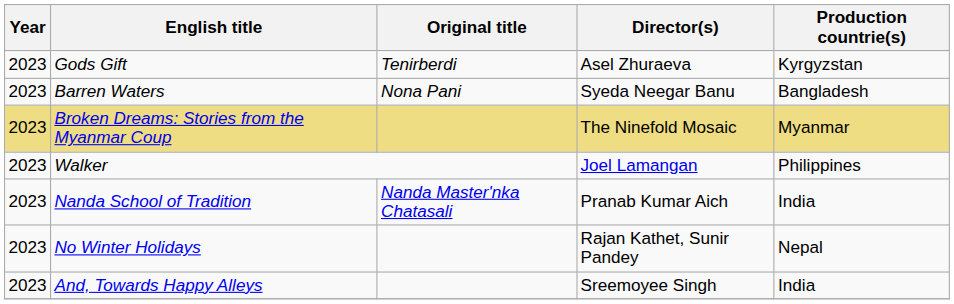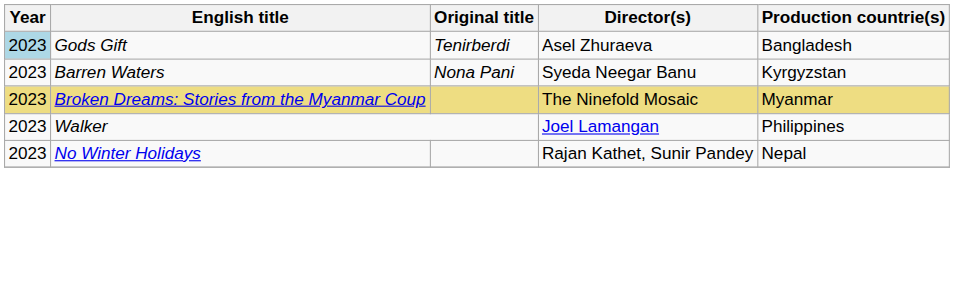 <table class="sortable wikitable" style="width:100%; margin-bottom:4px" cellpadding="5">
 <tr>
 <th scope="col">Year</th>
 <th scope="col">English title</th>
 <th scope="col">Original title</th>
 <th scope="col">Director(s)</th>
 <th scope="col">Production countrie(s)</th>
 </tr>
 <tr>
-<td>2023</td>
+<td style="background: lightblue;">2023</td>
 <td><em>Gods Gift</em></td>
 <td><em>Tenirberdi</em></td>
 <td>Asel Zhuraeva</td>
-<td>Kyrgyzstan</td>
+<td>Bangladesh</td>
 </tr>
 <tr>
 <td>2023</td>
 <td><em>Barren Waters</em></td>
 <td><em>Nona Pani</em></td>
 <td>Syeda Neegar Banu</td>
-<td>Bangladesh</td>
+<td>Kyrgyzstan</td>
 </tr>
 <tr style="background:#eedd82">
 <td>2023</td>
 <td><em><a href='#'>Broken Dreams: Stories from the Myanmar Coup</a></em></td>
 <td></td>
 <td>The Ninefold Mosaic</td>
 <td>Myanmar</td>
 </tr>
 <tr>
 <td>2023</td>
 <td colspan="2"><em>Walker</em></td>
 <td><a href='#'>Joel Lamangan</a></td>
 <td>Philippines</td>
 </tr>
 <tr>
 <td>2023</td>
-<td><a href='#'><em>Nanda School of Tradition</em></a></td>
-<td><em><a href='#'>Nanda Master'nka Chatasali</a></em></td>
-<td>Pranab Kumar Aich</td>
-<td>India</td>
-</tr>
-<tr>
-<td>2023</td>
 <td><em><a href='#'>No Winter Holidays</a></em></td>
 <td></td>
 <td>Rajan Kathet, Sunir Pandey</td>
 <td>Nepal</td>
 </tr>
 <tr>
-<td>2023</td>
-<td><em><a href='#'>And, Towards Happy Alleys</a></em></td>
-<td></td>
-<td>Sreemoyee Singh</td>
-<td>India</td>
-</tr>
-<tr>
 </tr>
 </table>
